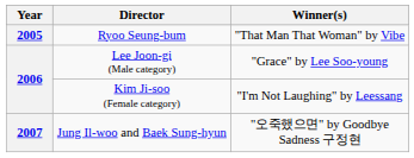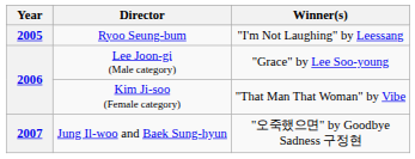 <table class="wikitable sortable" style="text-align:center; width: 82%; margin: 1em auto 1em auto">
 <tr style="background:#bebebe;">
 <th scope="col" style="width:5%;">Year</th>
 <th scope="col" style="width:25%;">Director</th>
 <th scope="col" style="width:25%;">Winner(s)</th>
 </tr>
 <tr>
 <th scope="row" style="text-align:center"><a href='#'>2005</a></th>
 <td><a href='#'>Ryoo Seung-bum</a></td>
-<td>"That Man That Woman" by <a href='#'>Vibe</a></td>
+<td>"I'm Not Laughing" by <a href='#'>Leessang</a></td>
 </tr>
 <tr>
 <th scope="row" style="text-align:center" rowspan=2><a href='#'>2006</a></th>
 <td><a href='#'>Lee Joon-gi</a><br><small>(Male category)</small></td>
 <td>"Grace" by <a href='#'>Lee Soo-young</a></td>
 </tr>
 <tr>
 <td><a href='#'>Kim Ji-soo</a><br><small>(Female category)</small></td>
-<td>"I'm Not Laughing" by <a href='#'>Leessang</a></td>
+<td>"That Man That Woman" by <a href='#'>Vibe</a></td>
 </tr>
 <tr>
 <th scope="row" style="text-align:center"><a href='#'>2007</a></th>
 <td><a href='#'>Jung Il-woo</a> and <a href='#'>Baek Sung-hyun</a></td>
 <td>"오죽했으면" by Goodbye Sadness 구정현</td>
 </tr>
 </table>
